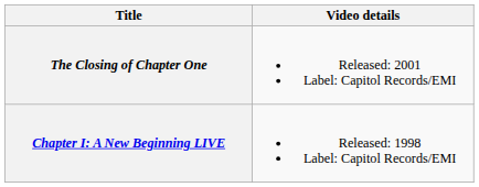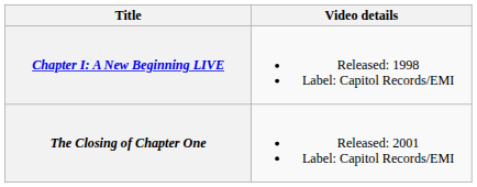 <table class="wikitable plainrowheaders" style="text-align:center;">
 <tr>
 <th scope="col" style="width:18em;">Title</th>
 <th scope="col" style="width:16em;">Video details</th>
 </tr>
 <tr>
+<th scope="row"><em><a href='#'>Chapter I: A New Beginning LIVE</a></em></th>
+<td><br><ul><li>Released: 1998</li><li>Label: Capitol Records/EMI</li></ul></td>
+</tr>
+<tr>
 <th scope="row"><em>The Closing of Chapter One</em></th>
 <td><br><ul><li>Released: 2001</li><li>Label: Capitol Records/EMI</li></ul></td>
 </tr>
-<tr>
-<th scope="row"><em><a href='#'>Chapter I: A New Beginning LIVE</a></em></th>
-<td><br><ul><li>Released: 1998</li><li>Label: Capitol Records/EMI</li></ul></td>
-</tr>
 </table>
